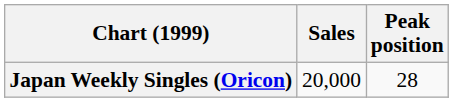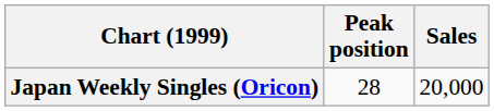 <table class="wikitable sortable plainrowheaders" style="text-align:center;">
 <tr>
 <th scope="col">Chart (1999)</th>
+<th scope="col">Peak<br>position</th>
 <th scope="col">Sales</th>
-<th scope="col">Peak<br>position</th>
 </tr>
 <tr>
 <th scope="row">Japan Weekly Singles (<a href='#'>Oricon</a>)</th>
+<td style="text-align:center;">28</td>
 <td style="text-align:left;">20,000</td>
-<td style="text-align:center;">28</td>
 </tr>
 </table>
